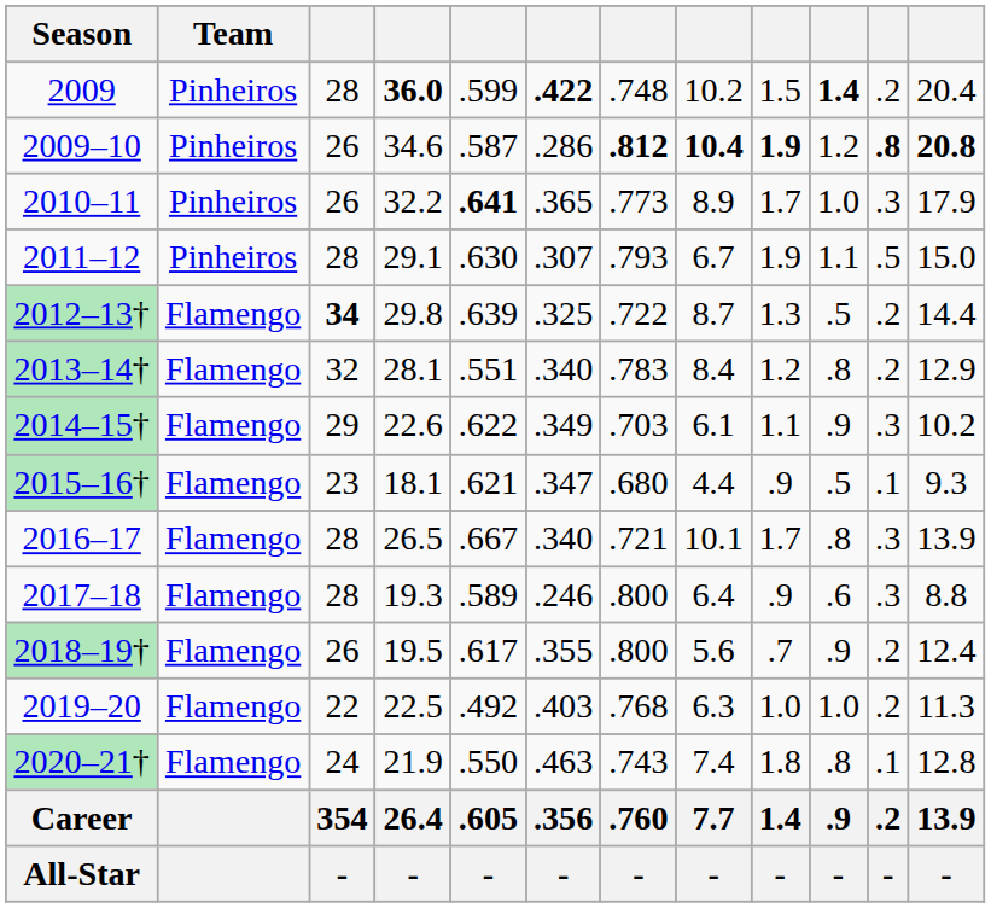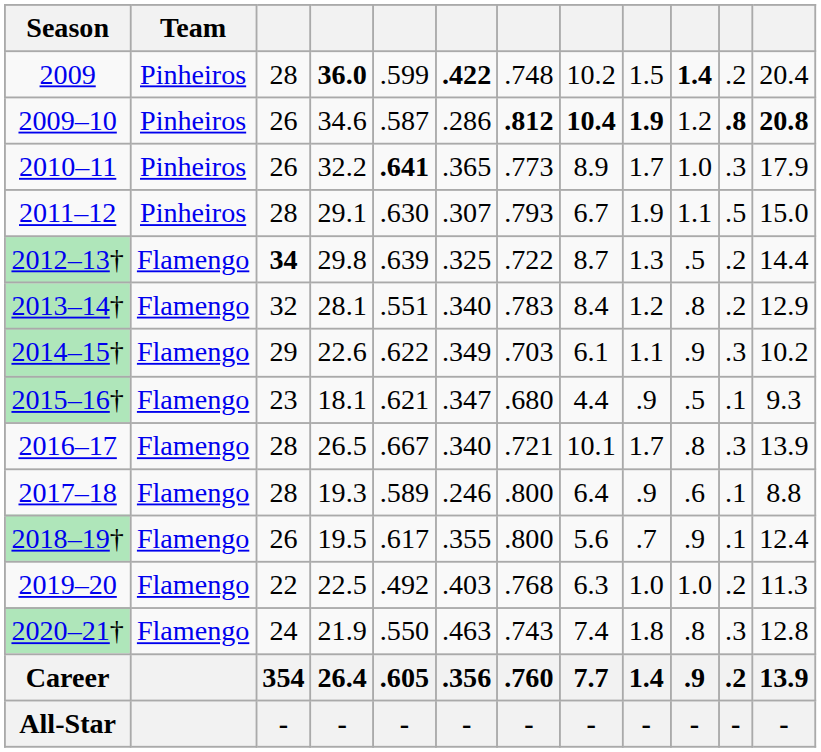 <table class="wikitable sortable" style="font-size:95%; text-align:center;">
 <tr>
 <th>Season</th>
 <th>Team</th>
 <th></th>
 <th></th>
 <th></th>
 <th></th>
 <th></th>
 <th></th>
 <th></th>
 <th></th>
 <th></th>
 <th></th>
 </tr>
 <tr>
 <td><a href='#'>2009</a></td>
 <td><a href='#'>Pinheiros</a></td>
 <td>28</td>
 <td><strong>36.0</strong></td>
 <td>.599</td>
 <td><strong>.422</strong></td>
 <td>.748</td>
 <td>10.2</td>
 <td>1.5</td>
 <td><strong>1.4</strong></td>
 <td>.2</td>
 <td>20.4</td>
 </tr>
 <tr>
 <td><a href='#'>2009–10</a></td>
 <td><a href='#'>Pinheiros</a></td>
 <td>26</td>
 <td>34.6</td>
 <td>.587</td>
 <td>.286</td>
 <td><strong>.812</strong></td>
 <td><strong>10.4</strong></td>
 <td><strong>1.9</strong></td>
 <td>1.2</td>
 <td><strong>.8</strong></td>
 <td><strong>20.8</strong></td>
 </tr>
 <tr>
 <td><a href='#'>2010–11</a></td>
 <td><a href='#'>Pinheiros</a></td>
 <td>26</td>
 <td>32.2</td>
 <td><strong>.641</strong></td>
 <td>.365</td>
 <td>.773</td>
 <td>8.9</td>
 <td>1.7</td>
 <td>1.0</td>
 <td>.3</td>
 <td>17.9</td>
 </tr>
 <tr>
 <td><a href='#'>2011–12</a></td>
 <td><a href='#'>Pinheiros</a></td>
 <td>28</td>
 <td>29.1</td>
 <td>.630</td>
 <td>.307</td>
 <td>.793</td>
 <td>6.7</td>
 <td>1.9</td>
 <td>1.1</td>
 <td>.5</td>
 <td>15.0</td>
 </tr>
 <tr>
 <td style="text-align:center;background:#afe6ba;"><a href='#'>2012–13</a>†</td>
 <td><a href='#'>Flamengo</a></td>
 <td><strong>34</strong></td>
 <td>29.8</td>
 <td>.639</td>
 <td>.325</td>
 <td>.722</td>
 <td>8.7</td>
 <td>1.3</td>
 <td>.5</td>
 <td>.2</td>
 <td>14.4</td>
 </tr>
 <tr>
 <td style="text-align:center;background:#afe6ba;"><a href='#'>2013–14</a>†</td>
 <td><a href='#'>Flamengo</a></td>
 <td>32</td>
 <td>28.1</td>
 <td>.551</td>
 <td>.340</td>
 <td>.783</td>
 <td>8.4</td>
 <td>1.2</td>
 <td>.8</td>
 <td>.2</td>
 <td>12.9</td>
 </tr>
 <tr>
 <td style="text-align:center;background:#afe6ba;"><a href='#'>2014–15</a>†</td>
 <td><a href='#'>Flamengo</a></td>
 <td>29</td>
 <td>22.6</td>
 <td>.622</td>
 <td>.349</td>
 <td>.703</td>
 <td>6.1</td>
 <td>1.1</td>
 <td>.9</td>
 <td>.3</td>
 <td>10.2</td>
 </tr>
 <tr>
 <td style="text-align:center;background:#afe6ba;"><a href='#'>2015–16</a>†</td>
 <td><a href='#'>Flamengo</a></td>
 <td>23</td>
 <td>18.1</td>
 <td>.621</td>
 <td>.347</td>
 <td>.680</td>
 <td>4.4</td>
 <td>.9</td>
 <td>.5</td>
 <td>.1</td>
 <td>9.3</td>
 </tr>
 <tr>
 <td><a href='#'>2016–17</a></td>
 <td><a href='#'>Flamengo</a></td>
 <td>28</td>
 <td>26.5</td>
 <td>.667</td>
 <td>.340</td>
 <td>.721</td>
 <td>10.1</td>
 <td>1.7</td>
 <td>.8</td>
 <td>.3</td>
 <td>13.9</td>
 </tr>
 <tr>
 <td><a href='#'>2017–18</a></td>
 <td><a href='#'>Flamengo</a></td>
 <td>28</td>
 <td>19.3</td>
 <td>.589</td>
 <td>.246</td>
 <td>.800</td>
 <td>6.4</td>
 <td>.9</td>
 <td>.6</td>
-<td>.3</td>
+<td>.1</td>
 <td>8.8</td>
 </tr>
 <tr>
 <td style="text-align:center;background:#afe6ba;"><a href='#'>2018–19</a>†</td>
 <td><a href='#'>Flamengo</a></td>
 <td>26</td>
 <td>19.5</td>
 <td>.617</td>
 <td>.355</td>
 <td>.800</td>
 <td>5.6</td>
 <td>.7</td>
 <td>.9</td>
-<td>.2</td>
+<td>.1</td>
 <td>12.4</td>
 </tr>
 <tr>
 <td><a href='#'>2019–20</a></td>
 <td><a href='#'>Flamengo</a></td>
 <td>22</td>
 <td>22.5</td>
 <td>.492</td>
 <td>.403</td>
 <td>.768</td>
 <td>6.3</td>
 <td>1.0</td>
 <td>1.0</td>
 <td>.2</td>
 <td>11.3</td>
 </tr>
 <tr>
 <td style="text-align:center;background:#afe6ba;"><a href='#'>2020–21</a>†</td>
 <td><a href='#'>Flamengo</a></td>
 <td>24</td>
 <td>21.9</td>
 <td>.550</td>
 <td>.463</td>
 <td>.743</td>
 <td>7.4</td>
 <td>1.8</td>
 <td>.8</td>
-<td>.1</td>
+<td>.3</td>
 <td>12.8</td>
 </tr>
 <tr>
 <th>Career</th>
 <th></th>
 <th>354</th>
 <th>26.4</th>
 <th>.605</th>
 <th>.356</th>
 <th>.760</th>
 <th>7.7</th>
 <th>1.4</th>
 <th>.9</th>
 <th>.2</th>
 <th>13.9</th>
 </tr>
 <tr>
 <th>All-Star</th>
 <th></th>
 <th>-</th>
 <th>-</th>
 <th>-</th>
 <th>-</th>
 <th>-</th>
 <th>-</th>
 <th>-</th>
 <th>-</th>
 <th>-</th>
 <th>-</th>
 </tr>
 </table>
